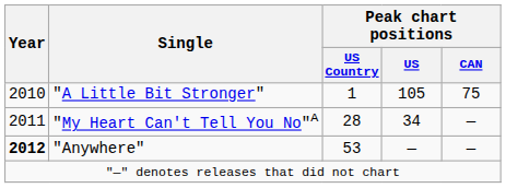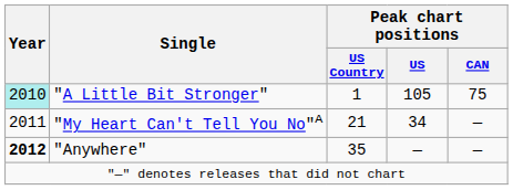 <table class="wikitable" style="text-align:center;">
 <tr>
 <th rowspan=2>Year</th>
 <th rowspan=2>Single</th>
 <th colspan=3>Peak chart positions</th>
 </tr>
 <tr style="font-size:smaller;">
 <th width=45><a href='#'>US Country</a></th>
 <th width=45><a href='#'>US</a></th>
 <th width=45><a href='#'>CAN</a></th>
 </tr>
 <tr>
-<td>2010</td>
+<td style="background: paleturquoise;">2010</td>
 <td align="left">"<a href='#'>A Little Bit Stronger</a>"</td>
 <td>1</td>
 <td>105</td>
 <td>75</td>
 </tr>
 <tr>
 <td>2011</td>
 <td align="left">"<a href='#'>My Heart Can't Tell You No</a>"<sup>A</sup></td>
-<td>28</td>
+<td>21</td>
 <td>34</td>
 <td>—</td>
 </tr>
 <tr>
 <td><strong>2012</strong></td>
 <td align="left">"Anywhere"</td>
-<td>53</td>
+<td>35</td>
 <td>—</td>
 <td>—</td>
 </tr>
 <tr>
 <td colspan="5" style="font-size:8pt">"—" denotes releases that did not chart</td>
 </tr>
 <tr>
 </tr>
 </table>
